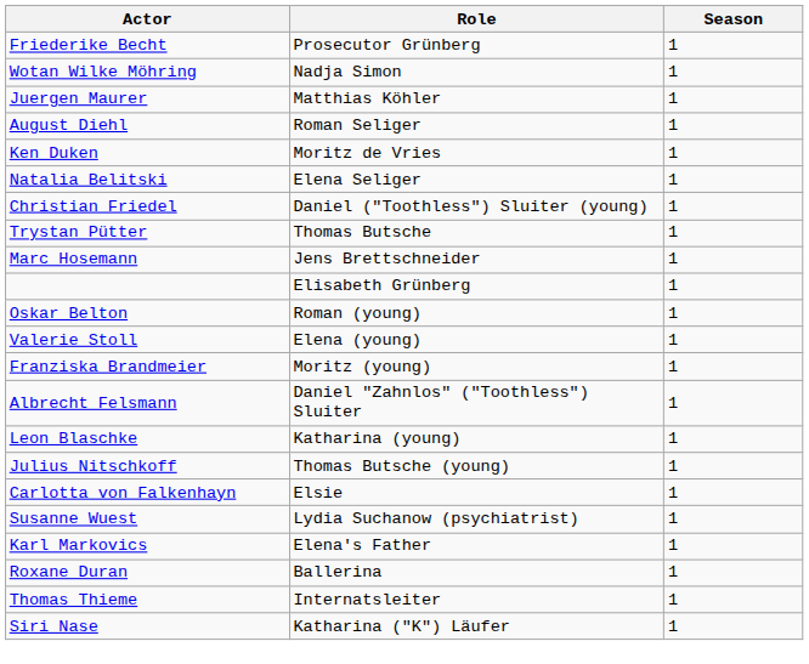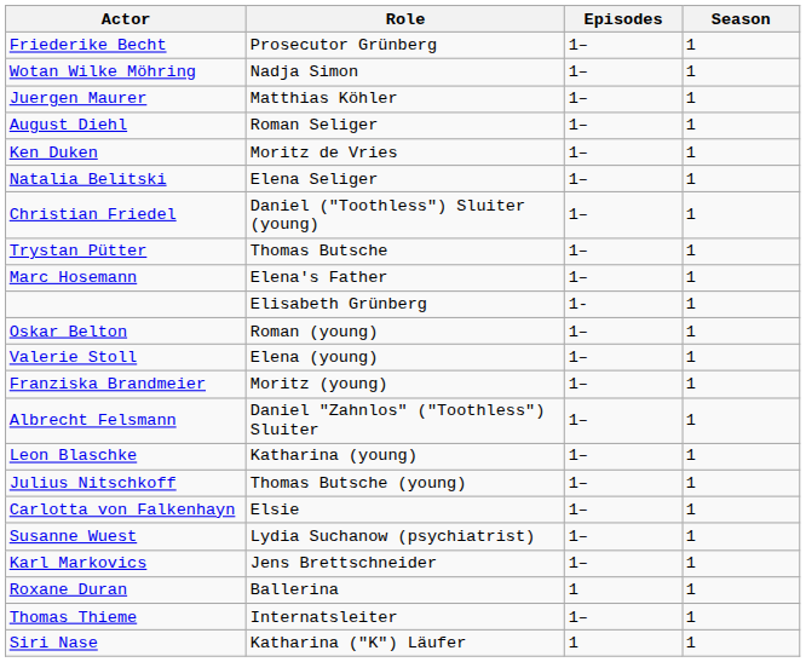 <table class="wikitable sortable" style="width:50%">
 <tr>
 <th style="width:150px">Actor</th>
 <th style="width:200px">Role</th>
+<th style="width:70px">Episodes</th>
 <th style="width:70px">Season</th>
 </tr>
 <tr>
 <td><a href='#'>Friederike Becht</a></td>
 <td>Prosecutor Grünberg</td>
+<td>1–</td>
 <td>1</td>
 </tr>
 <tr>
 <td><a href='#'>Wotan Wilke Möhring</a></td>
 <td>Nadja Simon</td>
+<td>1–</td>
 <td>1</td>
 </tr>
 <tr>
 <td><a href='#'>Juergen Maurer</a></td>
 <td>Matthias Köhler</td>
+<td>1–</td>
 <td>1</td>
 </tr>
 <tr>
 <td><a href='#'>August Diehl</a></td>
 <td>Roman Seliger</td>
+<td>1–</td>
 <td>1</td>
 </tr>
 <tr>
 <td><a href='#'>Ken Duken</a></td>
 <td>Moritz de Vries</td>
+<td>1–</td>
 <td>1</td>
 </tr>
 <tr>
 <td><a href='#'>Natalia Belitski</a></td>
 <td>Elena Seliger</td>
+<td>1–</td>
 <td>1</td>
 </tr>
 <tr>
 <td><a href='#'>Christian Friedel</a></td>
 <td>Daniel ("Toothless") Sluiter (young)</td>
+<td>1–</td>
 <td>1</td>
 </tr>
 <tr>
 <td><a href='#'>Trystan Pütter</a></td>
 <td>Thomas Butsche</td>
+<td>1–</td>
 <td>1</td>
 </tr>
 <tr>
 <td><a href='#'>Marc Hosemann</a></td>
-<td>Jens Brettschneider</td>
+<td>Elena's Father</td>
+<td>1–</td>
 <td>1</td>
 </tr>
 <tr>
 <td></td>
 <td>Elisabeth Grünberg</td>
+<td>1-</td>
 <td>1</td>
 </tr>
 <tr>
 <td><a href='#'>Oskar Belton</a></td>
 <td>Roman (young)</td>
+<td>1–</td>
 <td>1</td>
 </tr>
 <tr>
 <td><a href='#'>Valerie Stoll</a></td>
 <td>Elena (young)</td>
+<td>1–</td>
 <td>1</td>
 </tr>
 <tr>
 <td><a href='#'>Franziska Brandmeier</a></td>
 <td>Moritz (young)</td>
+<td>1–</td>
 <td>1</td>
 </tr>
 <tr>
 <td><a href='#'>Albrecht Felsmann</a></td>
 <td>Daniel "Zahnlos" ("Toothless") Sluiter</td>
+<td>1–</td>
 <td>1</td>
 </tr>
 <tr>
 <td><a href='#'>Leon Blaschke</a></td>
 <td>Katharina (young)</td>
+<td>1–</td>
 <td>1</td>
 </tr>
 <tr>
 <td><a href='#'>Julius Nitschkoff</a></td>
 <td>Thomas Butsche (young)</td>
+<td>1–</td>
 <td>1</td>
 </tr>
 <tr>
 <td><a href='#'>Carlotta von Falkenhayn</a></td>
 <td>Elsie</td>
+<td>1–</td>
 <td>1</td>
 </tr>
 <tr>
 <td><a href='#'>Susanne Wuest</a></td>
 <td>Lydia Suchanow (psychiatrist)</td>
+<td>1–</td>
 <td>1</td>
 </tr>
 <tr>
 <td><a href='#'>Karl Markovics</a></td>
-<td>Elena's Father</td>
+<td>Jens Brettschneider</td>
+<td>1–</td>
 <td>1</td>
 </tr>
 <tr>
 <td><a href='#'>Roxane Duran</a></td>
 <td>Ballerina</td>
 <td>1</td>
+<td>1</td>
 </tr>
 <tr>
 <td><a href='#'>Thomas Thieme</a></td>
 <td>Internatsleiter</td>
+<td>1–</td>
 <td>1</td>
 </tr>
 <tr>
 <td><a href='#'>Siri Nase</a></td>
 <td>Katharina ("K") Läufer</td>
 <td>1</td>
+<td>1</td>
 </tr>
 </table>
